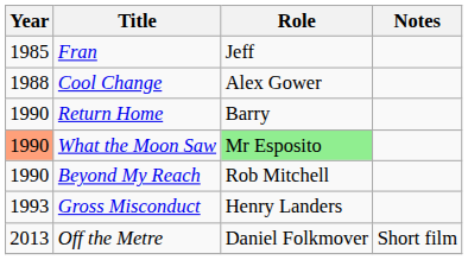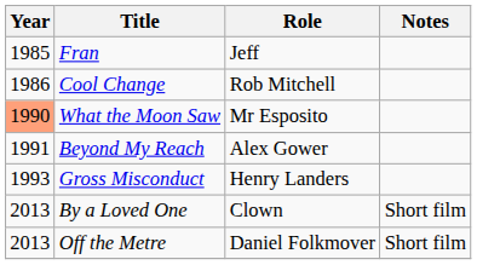 <table class="wikitable">
 <tr>
 <th>Year</th>
 <th>Title</th>
 <th>Role</th>
 <th>Notes</th>
 </tr>
 <tr>
 <td>1985</td>
 <td><em><a href='#'>Fran</a></em></td>
 <td>Jeff</td>
 <td></td>
 </tr>
 <tr>
-<td>1988</td>
+<td>1986</td>
 <td><em><a href='#'>Cool Change</a></em></td>
-<td>Alex Gower</td>
-<td></td>
-</tr>
-<tr>
-<td>1990</td>
-<td><em><a href='#'>Return Home</a></em></td>
-<td>Barry</td>
+<td>Rob Mitchell</td>
 <td></td>
 </tr>
 <tr>
 <td style="background: lightsalmon;">1990</td>
 <td><em><a href='#'>What the Moon Saw</a></em></td>
-<td style="background: lightgreen;">Mr Esposito</td>
+<td>Mr Esposito</td>
 <td></td>
 </tr>
 <tr>
-<td>1990</td>
+<td>1991</td>
 <td><em><a href='#'>Beyond My Reach</a></em></td>
-<td>Rob Mitchell</td>
+<td>Alex Gower</td>
 <td></td>
 </tr>
 <tr>
 <td>1993</td>
 <td><em><a href='#'>Gross Misconduct</a></em></td>
 <td>Henry Landers</td>
 <td></td>
 </tr>
 <tr>
 <td>2013</td>
+<td><em>By a Loved One</em></td>
+<td>Clown</td>
+<td>Short film</td>
+</tr>
+<tr>
+<td>2013</td>
 <td><em>Off the Metre</em></td>
 <td>Daniel Folkmover</td>
 <td>Short film</td>
 </tr>
 <tr>
 </tr>
 </table>
